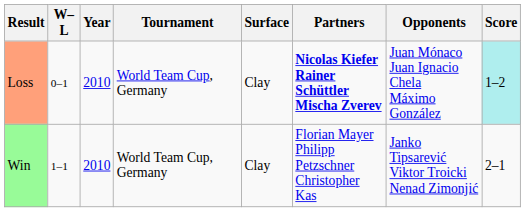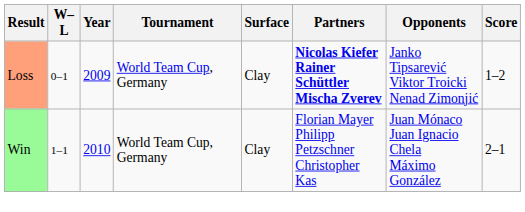 <table class="sortable wikitable">
 <tr>
 <th>Result</th>
 <th class="unsortable">W–L</th>
 <th>Year</th>
 <th>Tournament</th>
 <th>Surface</th>
 <th>Partners</th>
 <th>Opponents</th>
 <th class="unsortable">Score</th>
 </tr>
 <tr>
 <td bgcolor=ffa07a>Loss</td>
 <td><small>0–1</small></td>
-<td><a href='#'>2010</a></td>
+<td><a href='#'>2009</a></td>
 <td><a href='#'>World Team Cup</a>, Germany</td>
 <td>Clay</td>
 <td><strong> <a href='#'>Nicolas Kiefer</a><br> <a href='#'>Rainer Schüttler</a><br> <a href='#'>Mischa Zverev</a></strong></td>
-<td> <a href='#'>Juan Mónaco</a><br> <a href='#'>Juan Ignacio Chela</a><br> <a href='#'>Máximo González</a></td>
-<td style="background: paleturquoise;">1–2</td>
+<td> <a href='#'>Janko Tipsarević</a><br> <a href='#'>Viktor Troicki</a><br> <a href='#'>Nenad Zimonjić</a></td>
+<td>1–2</td>
 </tr>
 <tr>
 <td bgcolor=98FB98>Win</td>
 <td><small>1–1</small></td>
 <td><a href='#'>2010</a></td>
 <td>World Team Cup, Germany</td>
 <td>Clay</td>
 <td> <a href='#'>Florian Mayer</a><br> <a href='#'>Philipp Petzschner</a><br> <a href='#'>Christopher Kas</a></td>
-<td> <a href='#'>Janko Tipsarević</a><br> <a href='#'>Viktor Troicki</a><br> <a href='#'>Nenad Zimonjić</a></td>
+<td> <a href='#'>Juan Mónaco</a><br> <a href='#'>Juan Ignacio Chela</a><br> <a href='#'>Máximo González</a></td>
 <td>2–1</td>
 </tr>
 </table>
